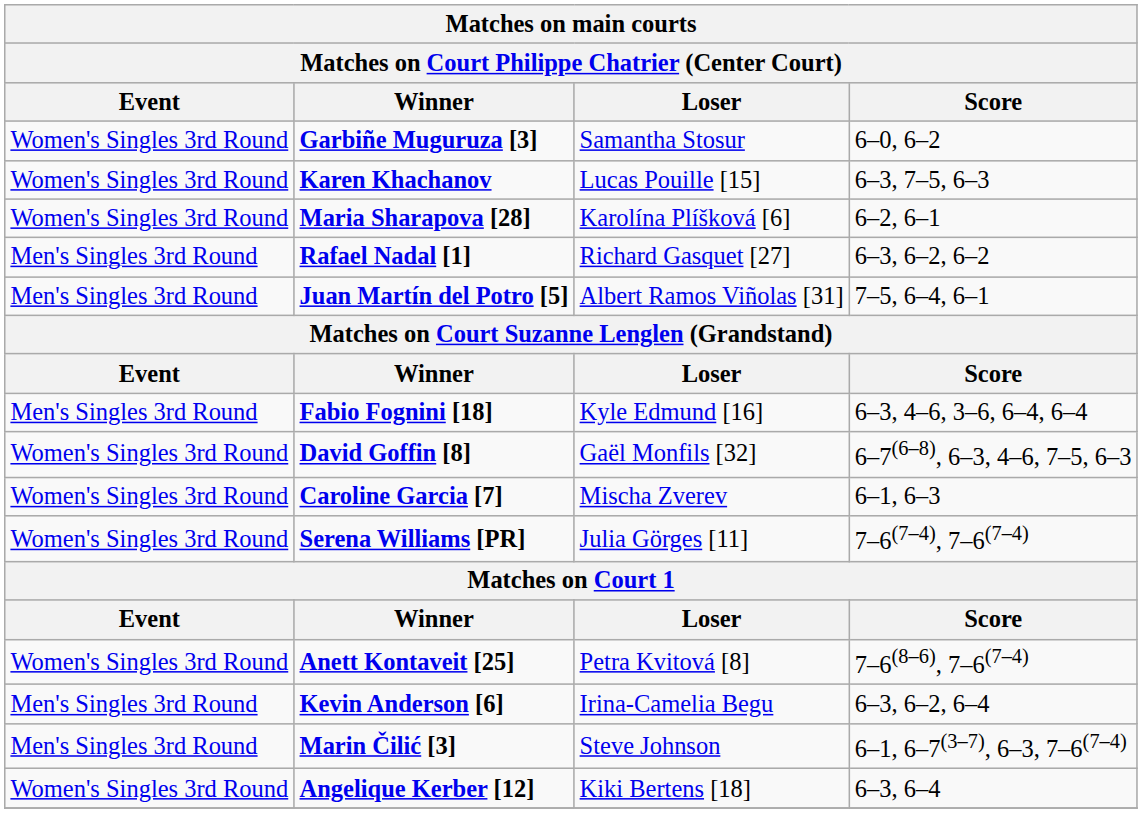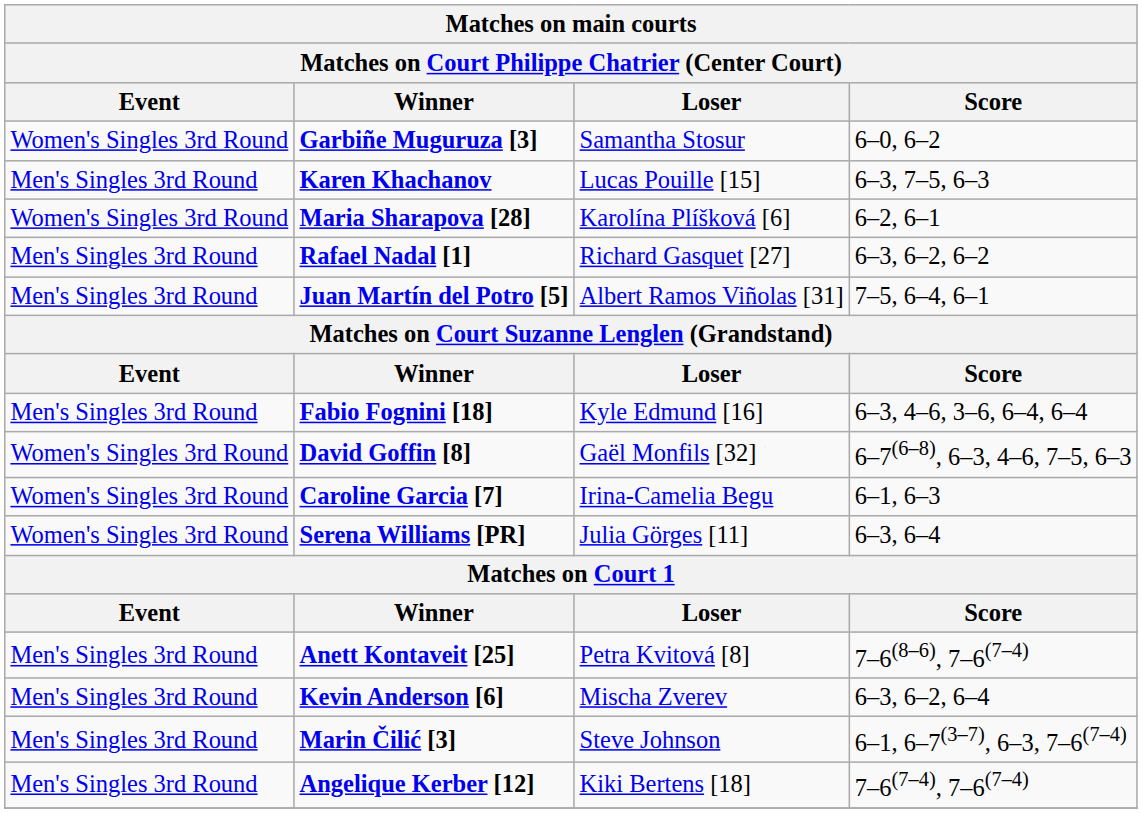 <table class="wikitable">
 <tr>
 <th colspan=4 style=white-space:nowrap>Matches on main courts</th>
 </tr>
 <tr>
 <th colspan=4><strong>Matches on <a href='#'>Court Philippe Chatrier</a> (Center Court)</strong></th>
 </tr>
 <tr>
 <th>Event</th>
 <th>Winner</th>
 <th>Loser</th>
 <th>Score</th>
 </tr>
 <tr>
 <td><a href='#'>Women's Singles 3rd Round</a></td>
 <td> <strong><a href='#'>Garbiñe Muguruza</a> [3]</strong></td>
 <td> <a href='#'>Samantha Stosur</a></td>
 <td>6–0, 6–2</td>
 </tr>
 <tr>
-<td><a href='#'>Women's Singles 3rd Round</a></td>
+<td><a href='#'>Men's Singles 3rd Round</a></td>
 <td> <strong><a href='#'>Karen Khachanov</a></strong></td>
 <td> <a href='#'>Lucas Pouille</a> [15]</td>
 <td>6–3, 7–5, 6–3</td>
 </tr>
 <tr>
 <td><a href='#'>Women's Singles 3rd Round</a></td>
 <td> <strong><a href='#'>Maria Sharapova</a> [28]</strong></td>
 <td> <a href='#'>Karolína Plíšková</a> [6]</td>
 <td>6–2, 6–1</td>
 </tr>
 <tr>
 <td><a href='#'>Men's Singles 3rd Round</a></td>
 <td> <strong><a href='#'>Rafael Nadal</a> [1]</strong></td>
 <td> <a href='#'>Richard Gasquet</a> [27]</td>
 <td>6–3, 6–2, 6–2</td>
 </tr>
 <tr>
 <td><a href='#'>Men's Singles 3rd Round</a></td>
 <td> <strong><a href='#'>Juan Martín del Potro</a> [5]</strong></td>
 <td> <a href='#'>Albert Ramos Viñolas</a> [31]</td>
 <td>7–5, 6–4, 6–1</td>
 </tr>
 <tr>
 <th colspan=4><strong>Matches on <a href='#'>Court Suzanne Lenglen</a> (Grandstand)</strong></th>
 </tr>
 <tr>
 <th>Event</th>
 <th>Winner</th>
 <th>Loser</th>
 <th>Score</th>
 </tr>
 <tr>
 <td><a href='#'>Men's Singles 3rd Round</a></td>
 <td> <strong><a href='#'>Fabio Fognini</a> [18]</strong></td>
 <td> <a href='#'>Kyle Edmund</a> [16]</td>
 <td>6–3, 4–6, 3–6, 6–4, 6–4</td>
 </tr>
 <tr>
 <td><a href='#'>Women's Singles 3rd Round</a></td>
 <td> <strong><a href='#'>David Goffin</a> [8]</strong></td>
 <td> <a href='#'>Gaël Monfils</a> [32]</td>
 <td>6–7<sup>(6–8)</sup>, 6–3, 4–6, 7–5, 6–3</td>
 </tr>
 <tr>
 <td><a href='#'>Women's Singles 3rd Round</a></td>
 <td> <strong><a href='#'>Caroline Garcia</a> [7]</strong></td>
-<td> <a href='#'>Mischa Zverev</a></td>
+<td> <a href='#'>Irina-Camelia Begu</a></td>
 <td>6–1, 6–3</td>
 </tr>
 <tr>
 <td><a href='#'>Women's Singles 3rd Round</a></td>
 <td> <strong><a href='#'>Serena Williams</a> [PR]</strong></td>
 <td> <a href='#'>Julia Görges</a> [11]</td>
-<td>7–6<sup>(7–4)</sup>, 7–6<sup>(7–4)</sup></td>
+<td>6–3, 6–4</td>
 </tr>
 <tr>
 <th colspan=4><strong>Matches on <a href='#'>Court 1</a></strong></th>
 </tr>
 <tr>
 <th>Event</th>
 <th>Winner</th>
 <th>Loser</th>
 <th>Score</th>
 </tr>
 <tr>
-<td><a href='#'>Women's Singles 3rd Round</a></td>
+<td><a href='#'>Men's Singles 3rd Round</a></td>
 <td> <strong><a href='#'>Anett Kontaveit</a> [25]</strong></td>
 <td> <a href='#'>Petra Kvitová</a> [8]</td>
 <td>7–6<sup>(8–6)</sup>, 7–6<sup>(7–4)</sup></td>
 </tr>
 <tr>
 <td><a href='#'>Men's Singles 3rd Round</a></td>
 <td> <strong><a href='#'>Kevin Anderson</a> [6]</strong></td>
-<td> <a href='#'>Irina-Camelia Begu</a></td>
+<td> <a href='#'>Mischa Zverev</a></td>
 <td>6–3, 6–2, 6–4</td>
 </tr>
 <tr>
 <td><a href='#'>Men's Singles 3rd Round</a></td>
 <td> <strong><a href='#'>Marin Čilić</a> [3]</strong></td>
 <td> <a href='#'>Steve Johnson</a></td>
 <td>6–1, 6–7<sup>(3–7)</sup>, 6–3, 7–6<sup>(7–4)</sup></td>
 </tr>
 <tr>
-<td><a href='#'>Women's Singles 3rd Round</a></td>
+<td><a href='#'>Men's Singles 3rd Round</a></td>
 <td> <strong><a href='#'>Angelique Kerber</a> [12]</strong></td>
 <td> <a href='#'>Kiki Bertens</a> [18]</td>
-<td>6–3, 6–4</td>
+<td>7–6<sup>(7–4)</sup>, 7–6<sup>(7–4)</sup></td>
 </tr>
 <tr>
 </tr>
 </table>
